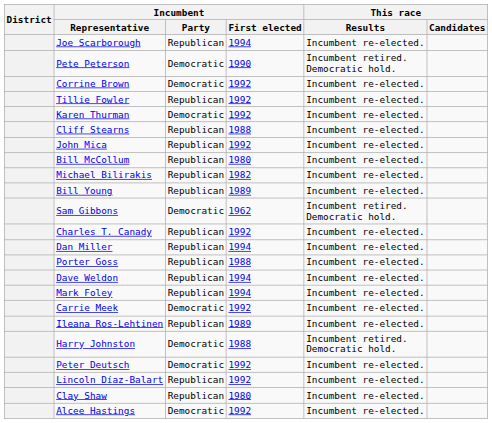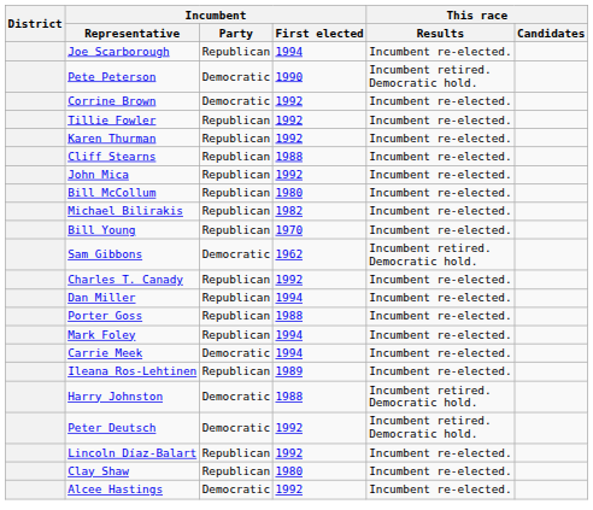 <table class=wikitable>
 <tr>
 <th rowspan=2>District</th>
 <th colspan=3>Incumbent</th>
 <th colspan=2>This race</th>
 </tr>
 <tr>
 <th>Representative</th>
 <th>Party</th>
 <th>First elected</th>
 <th>Results</th>
 <th>Candidates</th>
 </tr>
 <tr>
 <th></th>
 <td><a href='#'>Joe Scarborough</a></td>
 <td>Republican</td>
 <td><a href='#'>1994</a></td>
 <td>Incumbent re-elected.</td>
 <td nowrap></td>
 </tr>
 <tr>
 <th></th>
 <td><a href='#'>Pete Peterson</a></td>
 <td>Democratic</td>
 <td><a href='#'>1990</a></td>
 <td>Incumbent retired.<br>Democratic hold.</td>
 <td nowrap></td>
 </tr>
 <tr>
 <th></th>
 <td><a href='#'>Corrine Brown</a></td>
 <td>Democratic</td>
 <td><a href='#'>1992</a></td>
 <td>Incumbent re-elected.</td>
 <td nowrap></td>
 </tr>
 <tr>
 <th></th>
 <td><a href='#'>Tillie Fowler</a></td>
 <td>Republican</td>
 <td><a href='#'>1992</a></td>
 <td>Incumbent re-elected.</td>
 <td nowrap></td>
 </tr>
 <tr>
 <th></th>
 <td><a href='#'>Karen Thurman</a></td>
-<td>Democratic</td>
+<td>Republican</td>
 <td><a href='#'>1992</a></td>
 <td>Incumbent re-elected.</td>
 <td nowrap></td>
 </tr>
 <tr>
 <th></th>
 <td><a href='#'>Cliff Stearns</a></td>
 <td>Republican</td>
 <td><a href='#'>1988</a></td>
 <td>Incumbent re-elected.</td>
 <td nowrap></td>
 </tr>
 <tr>
 <th></th>
 <td><a href='#'>John Mica</a></td>
 <td>Republican</td>
 <td><a href='#'>1992</a></td>
 <td>Incumbent re-elected.</td>
 <td nowrap></td>
 </tr>
 <tr>
 <th></th>
 <td><a href='#'>Bill McCollum</a></td>
 <td>Republican</td>
 <td><a href='#'>1980</a></td>
 <td>Incumbent re-elected.</td>
 <td nowrap></td>
 </tr>
 <tr>
 <th></th>
 <td><a href='#'>Michael Bilirakis</a></td>
 <td>Republican</td>
 <td><a href='#'>1982</a></td>
 <td>Incumbent re-elected.</td>
 <td nowrap></td>
 </tr>
 <tr>
 <th></th>
 <td><a href='#'>Bill Young</a></td>
 <td>Republican</td>
-<td><a href='#'>1989</a></td>
+<td><a href='#'>1970</a></td>
 <td>Incumbent re-elected.</td>
 <td nowrap></td>
 </tr>
 <tr>
 <th></th>
 <td><a href='#'>Sam Gibbons</a></td>
 <td>Democratic</td>
 <td><a href='#'>1962</a></td>
 <td>Incumbent retired.<br>Democratic hold.</td>
 <td nowrap></td>
 </tr>
 <tr>
 <th></th>
 <td><a href='#'>Charles T. Canady</a></td>
 <td>Republican</td>
 <td><a href='#'>1992</a></td>
 <td>Incumbent re-elected.</td>
 <td nowrap></td>
 </tr>
 <tr>
 <th></th>
 <td><a href='#'>Dan Miller</a></td>
 <td>Republican</td>
 <td><a href='#'>1994</a></td>
 <td>Incumbent re-elected.</td>
 <td nowrap></td>
 </tr>
 <tr>
 <th></th>
 <td><a href='#'>Porter Goss</a></td>
 <td>Republican</td>
 <td><a href='#'>1988</a></td>
 <td>Incumbent re-elected.</td>
 <td nowrap></td>
 </tr>
 <tr>
 <th></th>
-<td><a href='#'>Dave Weldon</a></td>
-<td>Republican</td>
-<td><a href='#'>1994</a></td>
-<td>Incumbent re-elected.</td>
-<td nowrap></td>
-</tr>
-<tr>
-<th></th>
 <td><a href='#'>Mark Foley</a></td>
 <td>Republican</td>
 <td><a href='#'>1994</a></td>
 <td>Incumbent re-elected.</td>
 <td nowrap></td>
 </tr>
 <tr>
 <th></th>
 <td><a href='#'>Carrie Meek</a></td>
 <td>Democratic</td>
-<td><a href='#'>1992</a></td>
+<td><a href='#'>1994</a></td>
 <td>Incumbent re-elected.</td>
 <td nowrap></td>
 </tr>
 <tr>
 <th></th>
 <td><a href='#'>Ileana Ros-Lehtinen</a></td>
 <td>Republican</td>
 <td><a href='#'>1989</a></td>
 <td>Incumbent re-elected.</td>
 <td nowrap></td>
 </tr>
 <tr>
 <th></th>
 <td><a href='#'>Harry Johnston</a></td>
 <td>Democratic</td>
 <td><a href='#'>1988</a></td>
 <td>Incumbent retired.<br>Democratic hold.</td>
 <td nowrap></td>
 </tr>
 <tr>
 <th></th>
 <td><a href='#'>Peter Deutsch</a></td>
 <td>Democratic</td>
 <td><a href='#'>1992</a></td>
-<td>Incumbent re-elected.</td>
+<td>Incumbent retired.<br>Democratic hold.</td>
 <td nowrap></td>
 </tr>
 <tr>
 <th></th>
 <td><a href='#'>Lincoln Díaz-Balart</a></td>
 <td>Republican</td>
 <td><a href='#'>1992</a></td>
 <td>Incumbent re-elected.</td>
 <td nowrap></td>
 </tr>
 <tr>
 <th></th>
 <td><a href='#'>Clay Shaw</a></td>
 <td>Republican</td>
 <td><a href='#'>1980</a></td>
 <td>Incumbent re-elected.</td>
 <td nowrap></td>
 </tr>
 <tr>
 <th></th>
 <td><a href='#'>Alcee Hastings</a></td>
 <td>Democratic</td>
 <td><a href='#'>1992</a></td>
 <td>Incumbent re-elected.</td>
 <td nowrap></td>
 </tr>
 </table>
